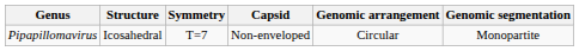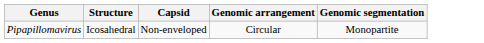 <table class="wikitable sortable" style="text-align:center">
 <tr>
 <th>Genus</th>
 <th>Structure</th>
-<th>Symmetry</th>
 <th>Capsid</th>
 <th>Genomic arrangement</th>
 <th>Genomic segmentation</th>
 </tr>
 <tr>
 <td><em>Pipapillomavirus</em></td>
 <td>Icosahedral</td>
-<td>T=7</td>
 <td>Non-enveloped</td>
 <td>Circular</td>
 <td>Monopartite</td>
 </tr>
 </table>
